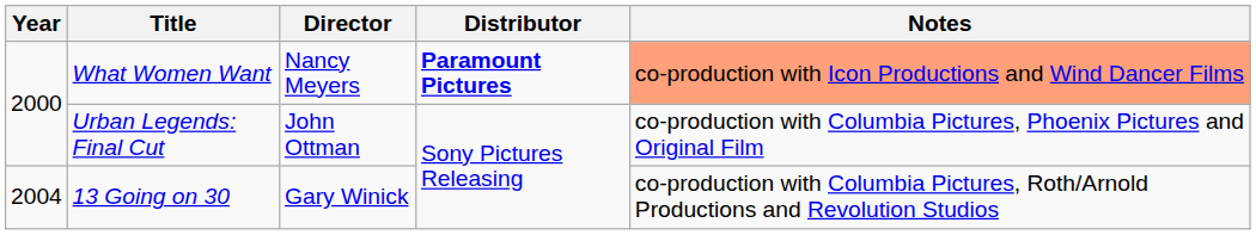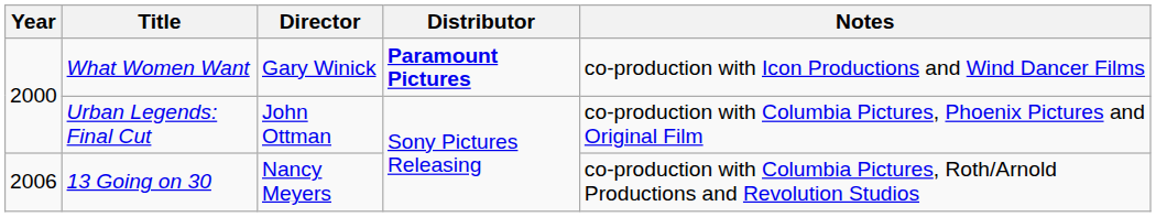 <table class="wikitable sortable">
 <tr>
 <th>Year</th>
 <th>Title</th>
 <th>Director</th>
 <th>Distributor</th>
 <th>Notes</th>
 </tr>
 <tr>
 <td rowspan="2">2000</td>
 <td><em><a href='#'>What Women Want</a></em></td>
-<td><a href='#'>Nancy Meyers</a></td>
+<td><a href='#'>Gary Winick</a></td>
 <td><strong><a href='#'>Paramount Pictures</a></strong></td>
-<td style="background: lightsalmon;">co-production with <a href='#'>Icon Productions</a> and <a href='#'>Wind Dancer Films</a></td>
+<td>co-production with <a href='#'>Icon Productions</a> and <a href='#'>Wind Dancer Films</a></td>
 </tr>
 <tr>
 <td><em><a href='#'>Urban Legends: Final Cut</a></em></td>
 <td><a href='#'>John Ottman</a></td>
 <td rowspan="2"><a href='#'>Sony Pictures Releasing</a></td>
 <td>co-production with <a href='#'>Columbia Pictures</a>, <a href='#'>Phoenix Pictures</a> and <a href='#'>Original Film</a></td>
 </tr>
 <tr>
-<td>2004</td>
+<td>2006</td>
 <td><em><a href='#'>13 Going on 30</a></em></td>
-<td><a href='#'>Gary Winick</a></td>
+<td><a href='#'>Nancy Meyers</a></td>
 <td>co-production with <a href='#'>Columbia Pictures</a>, Roth/Arnold Productions and <a href='#'>Revolution Studios</a></td>
 </tr>
 </table>
